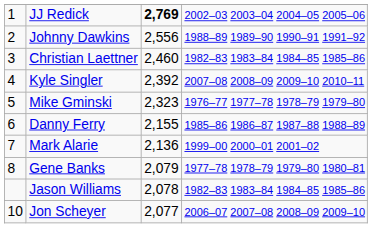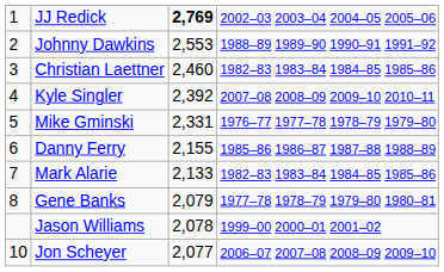 <table class="wikitable">
 <tr>
 </tr>
 <tr>
 <td>1</td>
 <td><a href='#'>JJ Redick</a></td>
 <td><strong>2,769</strong></td>
 <td style="font-size:80%;"><a href='#'>2002–03</a> <a href='#'>2003–04</a> <a href='#'>2004–05</a> <a href='#'>2005–06</a></td>
 </tr>
 <tr>
 <td>2</td>
 <td><a href='#'>Johnny Dawkins</a></td>
-<td>2,556</td>
+<td>2,553</td>
 <td style="font-size:80%;"><a href='#'>1988–89</a> <a href='#'>1989–90</a> <a href='#'>1990–91</a> <a href='#'>1991–92</a></td>
 </tr>
 <tr>
 <td>3</td>
 <td><a href='#'>Christian Laettner</a></td>
 <td>2,460</td>
 <td style="font-size:80%;"><a href='#'>1982–83</a> <a href='#'>1983–84</a> <a href='#'>1984–85</a> <a href='#'>1985–86</a></td>
 </tr>
 <tr>
 <td>4</td>
 <td><a href='#'>Kyle Singler</a></td>
 <td>2,392</td>
 <td style="font-size:80%;"><a href='#'>2007–08</a> <a href='#'>2008–09</a> <a href='#'>2009–10</a> <a href='#'>2010–11</a></td>
 </tr>
 <tr>
 <td>5</td>
 <td><a href='#'>Mike Gminski</a></td>
-<td>2,323</td>
+<td>2,331</td>
 <td style="font-size:80%;"><a href='#'>1976–77</a> <a href='#'>1977–78</a> <a href='#'>1978–79</a> <a href='#'>1979–80</a></td>
 </tr>
 <tr>
 <td>6</td>
 <td><a href='#'>Danny Ferry</a></td>
 <td>2,155</td>
 <td style="font-size:80%;"><a href='#'>1985–86</a> <a href='#'>1986–87</a> <a href='#'>1987–88</a> <a href='#'>1988–89</a></td>
 </tr>
 <tr>
 <td>7</td>
 <td><a href='#'>Mark Alarie</a></td>
-<td>2,136</td>
-<td style="font-size:80%;"><a href='#'>1999–00</a> <a href='#'>2000–01</a> <a href='#'>2001–02</a></td>
+<td>2,133</td>
+<td style="font-size:80%;"><a href='#'>1982–83</a> <a href='#'>1983–84</a> <a href='#'>1984–85</a> <a href='#'>1985–86</a></td>
 </tr>
 <tr>
 <td>8</td>
 <td><a href='#'>Gene Banks</a></td>
 <td>2,079</td>
 <td style="font-size:80%;"><a href='#'>1977–78</a> <a href='#'>1978–79</a> <a href='#'>1979–80</a> <a href='#'>1980–81</a></td>
 </tr>
 <tr>
 <td></td>
 <td><a href='#'>Jason Williams</a></td>
 <td>2,078</td>
-<td style="font-size:80%;"><a href='#'>1982–83</a> <a href='#'>1983–84</a> <a href='#'>1984–85</a> <a href='#'>1985–86</a></td>
+<td style="font-size:80%;"><a href='#'>1999–00</a> <a href='#'>2000–01</a> <a href='#'>2001–02</a></td>
 </tr>
 <tr>
 <td>10</td>
 <td><a href='#'>Jon Scheyer</a></td>
 <td>2,077</td>
 <td style="font-size:80%;"><a href='#'>2006–07</a> <a href='#'>2007–08</a> <a href='#'>2008–09</a> <a href='#'>2009–10</a></td>
 </tr>
 </table>
